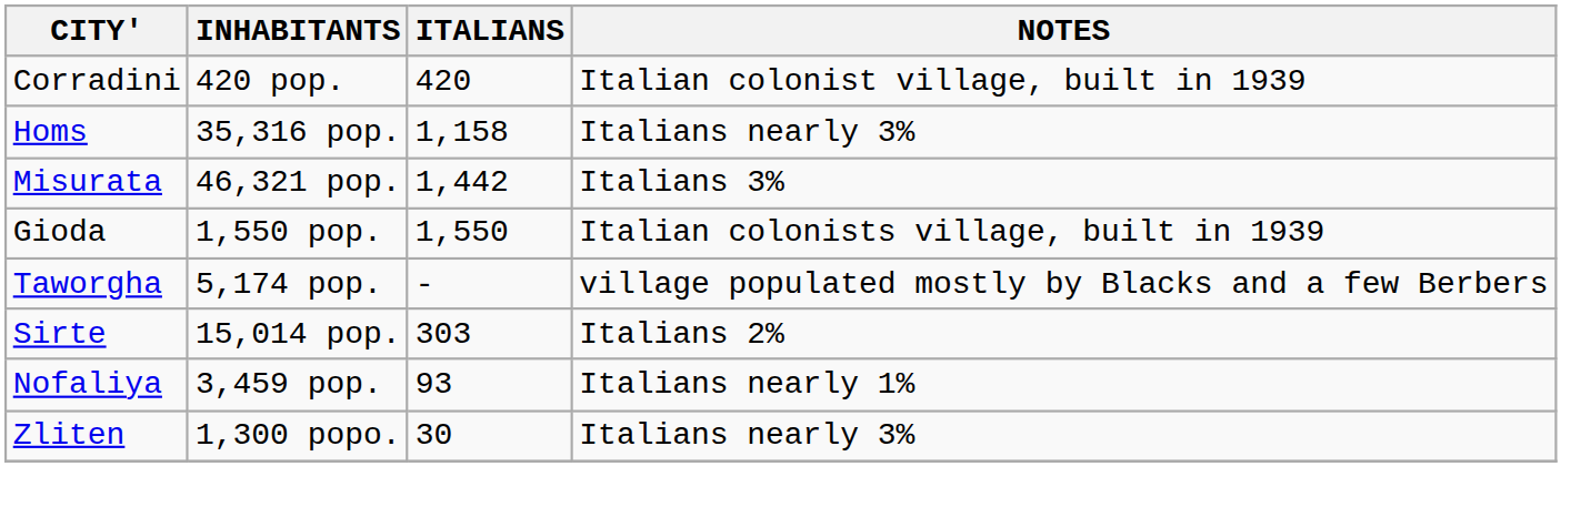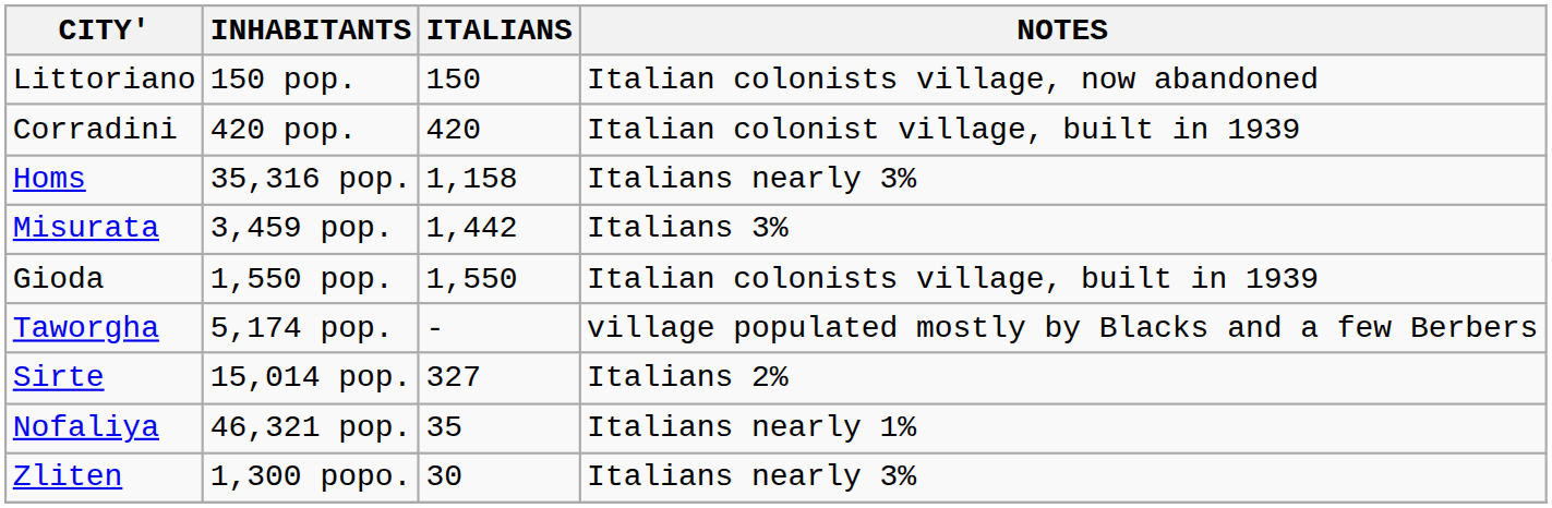 <table class="wikitable">
 <tr>
 <th><strong>CITY</strong>'</th>
 <th><strong>INHABITANTS</strong></th>
 <th><strong>ITALIANS</strong></th>
 <th><strong>NOTES</strong></th>
+</tr>
+<tr>
+<td>Littoriano</td>
+<td>150 pop.</td>
+<td>150</td>
+<td>Italian colonists village, now abandoned</td>
 </tr>
 <tr>
 <td>Corradini</td>
 <td>420 pop.</td>
 <td>420</td>
 <td>Italian colonist village, built in 1939</td>
 </tr>
 <tr>
 <td><a href='#'>Homs</a></td>
 <td>35,316 pop.</td>
 <td>1,158</td>
 <td>Italians nearly 3%</td>
 </tr>
 <tr>
 <td><a href='#'>Misurata</a></td>
-<td>46,321 pop.</td>
+<td>3,459 pop.</td>
 <td>1,442</td>
 <td>Italians 3%</td>
 </tr>
 <tr>
 <td>Gioda</td>
 <td>1,550 pop.</td>
 <td>1,550</td>
 <td>Italian colonists village, built in 1939</td>
 </tr>
 <tr>
 <td><a href='#'>Taworgha</a></td>
 <td>5,174 pop.</td>
 <td>-</td>
 <td>village populated mostly by Blacks and a few Berbers</td>
 </tr>
 <tr>
 <td><a href='#'>Sirte</a></td>
 <td>15,014 pop.</td>
-<td>303</td>
+<td>327</td>
 <td>Italians 2%</td>
 </tr>
 <tr>
 <td><a href='#'>Nofaliya</a></td>
-<td>3,459 pop.</td>
-<td>93</td>
+<td>46,321 pop.</td>
+<td>35</td>
 <td>Italians nearly 1%</td>
 </tr>
 <tr>
 <td><a href='#'>Zliten</a></td>
 <td>1,300 popo.</td>
 <td>30</td>
 <td>Italians nearly 3%</td>
 </tr>
 <tr>
 </tr>
 </table>
